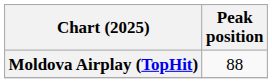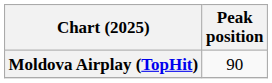 <table class="wikitable plainrowheaders" style="text-align:center">
 <tr>
 <th scope="col">Chart (2025)</th>
 <th scope="col">Peak<br>position</th>
 </tr>
 <tr>
 <th scope="row">Moldova Airplay (<a href='#'>TopHit</a>)</th>
-<td>88</td>
+<td>90</td>
 </tr>
 <tr>
 </tr>
 </table>
